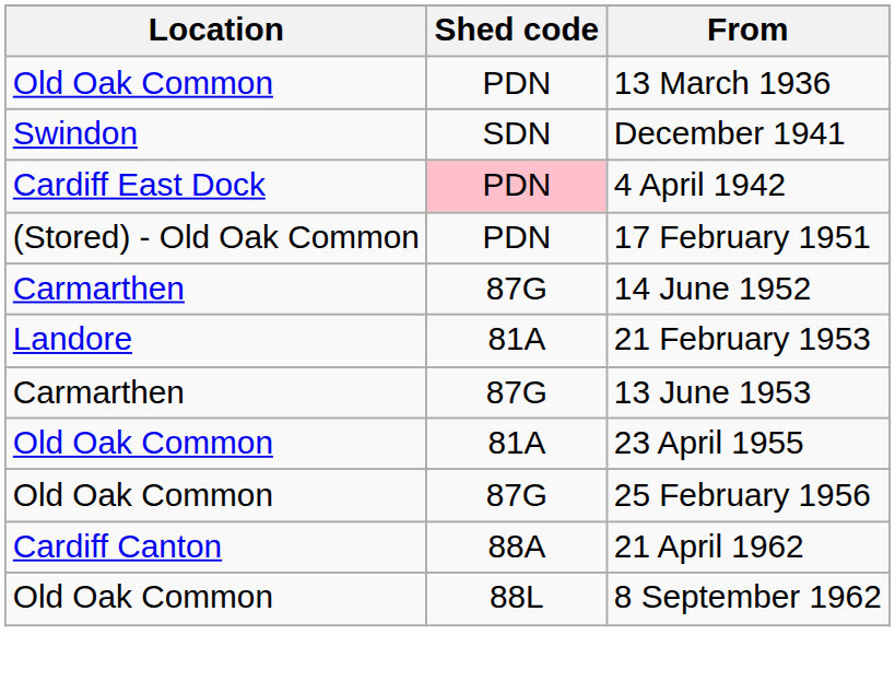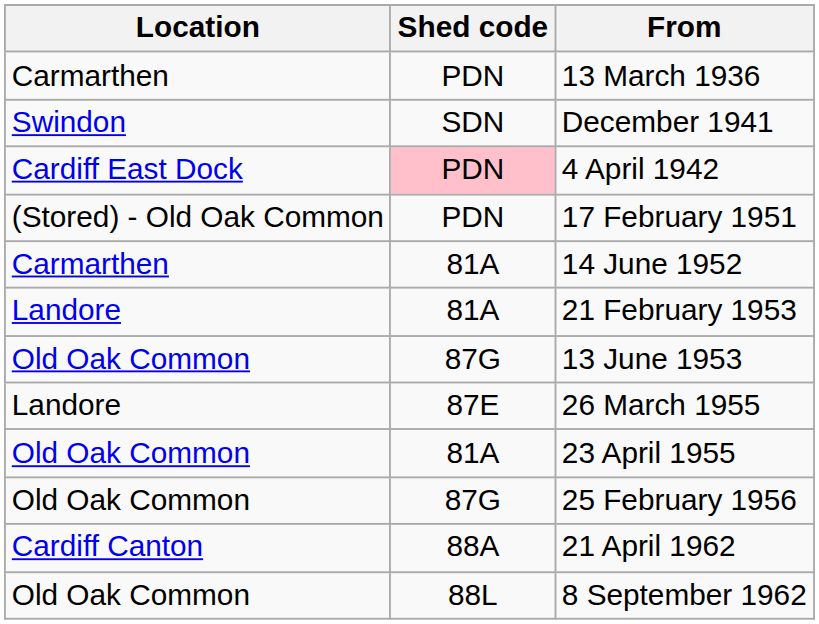 <table class="wikitable" |>
 <tr>
 </tr>
 <tr>
 <th>Location</th>
 <th>Shed code</th>
 <th>From</th>
 </tr>
 <tr>
-<td><a href='#'>Old Oak Common</a></td>
+<td>Carmarthen</td>
 <td style="text-align: center;">PDN</td>
 <td>13 March 1936</td>
 </tr>
 <tr>
 <td><a href='#'>Swindon</a></td>
 <td style="text-align: center;">SDN</td>
 <td>December 1941</td>
 </tr>
 <tr>
 <td><a href='#'>Cardiff East Dock</a></td>
 <td style="background: pink; text-align: center;">PDN</td>
 <td>4 April 1942</td>
 </tr>
 <tr>
 <td>(Stored) - Old Oak Common</td>
 <td style="text-align: center;">PDN</td>
 <td>17 February 1951</td>
 </tr>
 <tr>
 <td><a href='#'>Carmarthen</a></td>
-<td style="text-align: center;">87G</td>
+<td style="text-align: center;">81A</td>
 <td>14 June 1952</td>
 </tr>
 <tr>
 <td><a href='#'>Landore</a></td>
 <td style="text-align: center;">81A</td>
 <td>21 February 1953</td>
 </tr>
 <tr>
-<td>Carmarthen</td>
+<td><a href='#'>Old Oak Common</a></td>
 <td style="text-align: center;">87G</td>
 <td>13 June 1953</td>
+</tr>
+<tr>
+<td>Landore</td>
+<td style="text-align: center;">87E</td>
+<td>26 March 1955</td>
 </tr>
 <tr>
 <td><a href='#'>Old Oak Common</a></td>
 <td style="text-align: center;">81A</td>
 <td>23 April 1955</td>
 </tr>
 <tr>
 <td>Old Oak Common</td>
 <td style="text-align: center;">87G</td>
 <td>25 February 1956</td>
 </tr>
 <tr>
 <td><a href='#'>Cardiff Canton</a></td>
 <td style="text-align: center;">88A</td>
 <td>21 April 1962</td>
 </tr>
 <tr>
 <td>Old Oak Common</td>
 <td style="text-align: center;">88L</td>
 <td>8 September 1962</td>
 </tr>
 </table>
